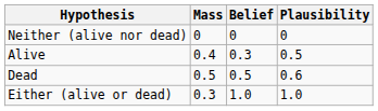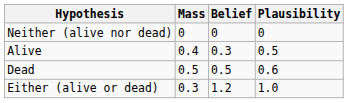 <table class="wikitable">
 <tr>
 <th>Hypothesis</th>
 <th>Mass</th>
 <th>Belief</th>
 <th>Plausibility</th>
 </tr>
 <tr>
 <td>Neither (alive nor dead)</td>
 <td>0</td>
 <td>0</td>
 <td>0</td>
 </tr>
 <tr>
 <td>Alive</td>
 <td>0.4</td>
 <td>0.3</td>
 <td>0.5</td>
 </tr>
 <tr>
 <td>Dead</td>
 <td>0.5</td>
 <td>0.5</td>
 <td>0.6</td>
 </tr>
 <tr>
 <td>Either (alive or dead)</td>
 <td>0.3</td>
-<td>1.0</td>
+<td>1.2</td>
 <td>1.0</td>
 </tr>
 </table>
